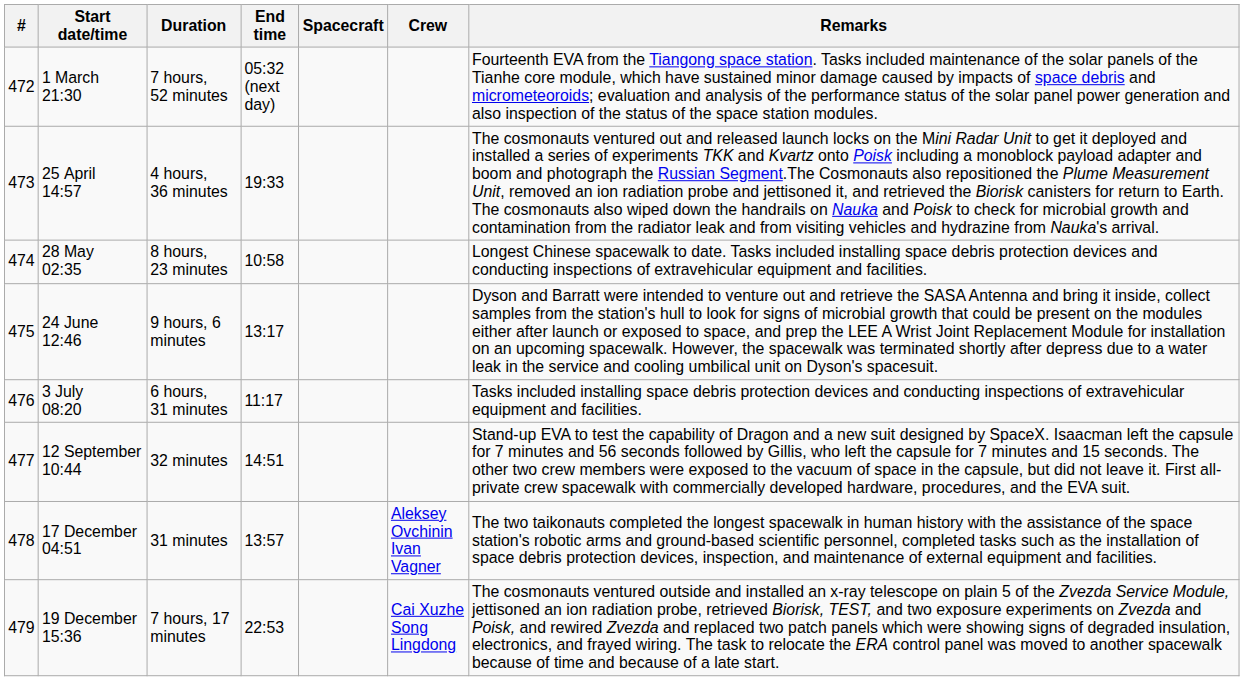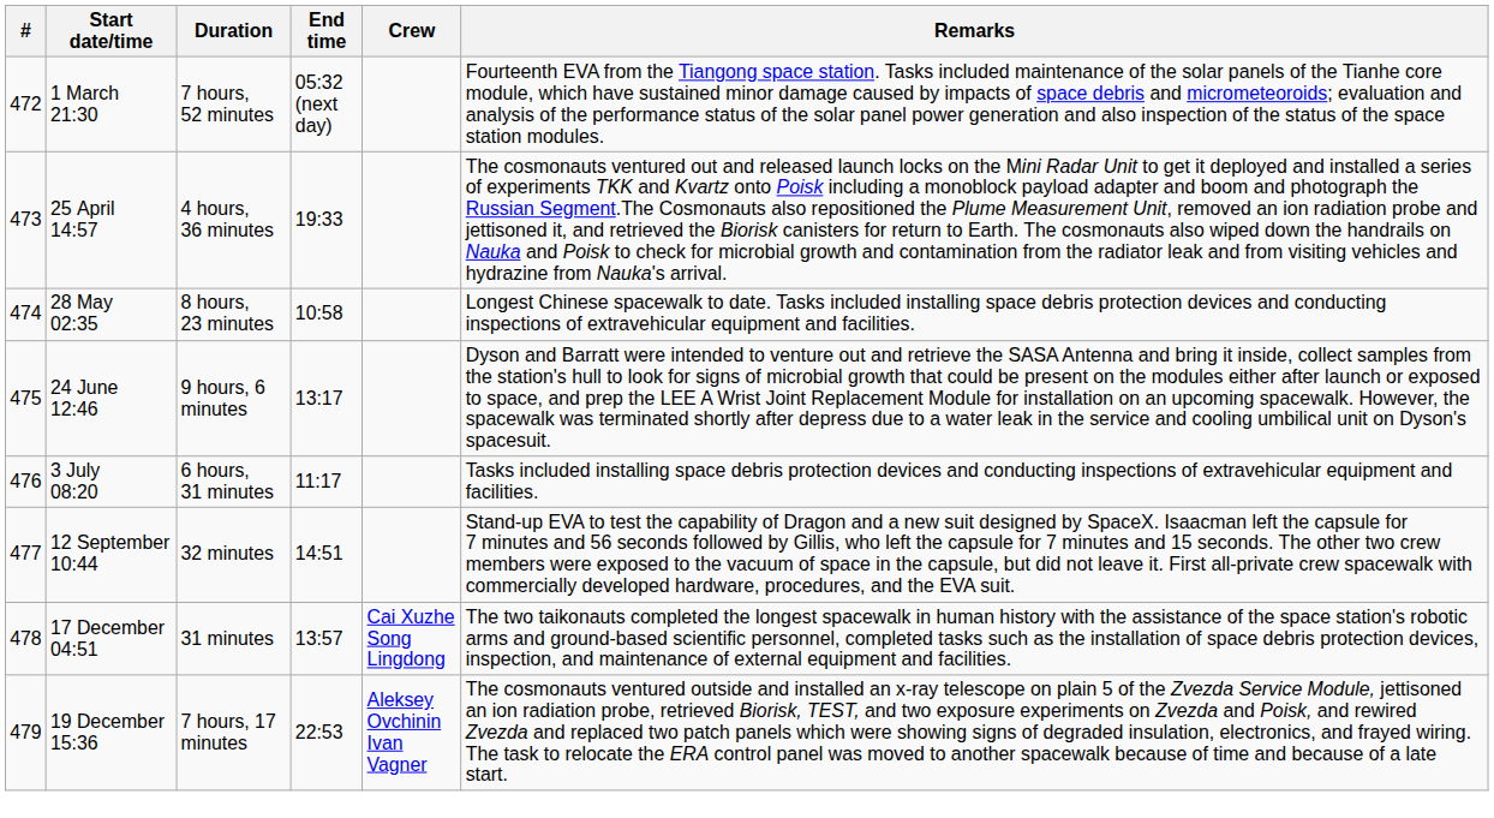 <table class="wikitable sticky-header">
 <tr>
 <th>#</th>
 <th>Start date/time</th>
 <th>Duration</th>
 <th>End time</th>
-<th>Spacecraft</th>
 <th>Crew</th>
 <th>Remarks</th>
 </tr>
 <tr>
 <td>472</td>
 <td>1 March<br>21:30</td>
 <td>7 hours, 52 minutes</td>
 <td>05:32 (next day)</td>
-<td><br></td>
 <td></td>
 <td>Fourteenth EVA from the <a href='#'>Tiangong space station</a>. Tasks included maintenance of the solar panels of the Tianhe core module, which have sustained minor damage caused by impacts of <a href='#'>space debris</a> and <a href='#'>micrometeoroids</a>; evaluation and analysis of the performance status of the solar panel power generation and also inspection of the status of the space station modules.</td>
 </tr>
 <tr>
 <td>473</td>
 <td>25 April<br>14:57</td>
 <td>4 hours, 36 minutes</td>
 <td>19:33</td>
-<td><br></td>
 <td></td>
 <td>The cosmonauts ventured out and released launch locks on the M<em>ini Radar Unit</em> to get it deployed and installed a series of experiments <em>TKK</em> and <em>Kvartz</em> onto <a href='#'> <em>Poisk</em></a> including a monoblock payload adapter and boom and photograph the <a href='#'> Russian Segment</a>.The Cosmonauts also repositioned the <em>Plume Measurement Unit</em>, removed an ion radiation probe and jettisoned it, and retrieved the <em>Biorisk</em> canisters for return to Earth. The cosmonauts also wiped down the handrails on <em><a href='#'> Nauka</a></em> and <em>Poisk</em> to check for microbial growth and contamination from the radiator leak and from visiting vehicles and hydrazine from <em>Nauka</em>'s arrival.</td>
 </tr>
 <tr>
 <td>474</td>
 <td>28 May<br>02:35</td>
 <td>8 hours, 23 minutes</td>
 <td>10:58</td>
-<td><br></td>
 <td></td>
 <td>Longest Chinese spacewalk to date. Tasks included installing space debris protection devices and conducting inspections of extravehicular equipment and facilities.</td>
 </tr>
 <tr>
 <td>475</td>
 <td>24 June<br>12:46</td>
 <td>9 hours, 6 minutes</td>
 <td>13:17</td>
-<td><br></td>
 <td></td>
 <td>Dyson and Barratt were intended to venture out and retrieve the SASA Antenna and bring it inside, collect samples from the station's hull to look for signs of microbial growth that could be present on the modules either after launch or exposed to space, and prep the LEE A Wrist Joint Replacement Module for installation on an upcoming spacewalk. However, the spacewalk was terminated shortly after depress due to a water leak in the service and cooling umbilical unit on Dyson's spacesuit.</td>
 </tr>
 <tr>
 <td>476</td>
 <td>3 July<br>08:20</td>
 <td>6 hours, 31 minutes</td>
 <td>11:17</td>
-<td><br></td>
 <td></td>
 <td>Tasks included installing space debris protection devices and conducting inspections of extravehicular equipment and facilities.</td>
 </tr>
 <tr>
 <td>477</td>
 <td>12 September<br>10:44</td>
 <td>32 minutes</td>
 <td>14:51</td>
-<td><br></td>
 <td></td>
 <td>Stand-up EVA to test the capability of Dragon and a new suit designed by SpaceX. Isaacman left the capsule for 7 minutes and 56 seconds followed by Gillis, who left the capsule for 7 minutes and 15 seconds. The other two crew members were exposed to the vacuum of space in the capsule, but did not leave it. First all-private crew spacewalk with commercially developed hardware, procedures, and the EVA suit.</td>
 </tr>
 <tr>
 <td>478</td>
 <td>17 December<br>04:51</td>
 <td>31 minutes</td>
 <td>13:57</td>
-<td><br></td>
-<td> <a href='#'>Aleksey Ovchinin</a><br> <a href='#'>Ivan Vagner</a></td>
+<td> <a href='#'>Cai Xuzhe</a><br> <a href='#'>Song Lingdong</a></td>
 <td>The two taikonauts completed the longest spacewalk in human history with the assistance of the space station's robotic arms and ground-based scientific personnel, completed tasks such as the installation of space debris protection devices, inspection, and maintenance of external equipment and facilities.</td>
 </tr>
 <tr>
 <td>479</td>
 <td>19 December<br>15:36</td>
 <td>7 hours, 17 minutes</td>
 <td>22:53</td>
-<td><br></td>
-<td> <a href='#'>Cai Xuzhe</a><br> <a href='#'>Song Lingdong</a></td>
+<td> <a href='#'>Aleksey Ovchinin</a><br> <a href='#'>Ivan Vagner</a></td>
 <td>The cosmonauts ventured outside and installed an x-ray telescope on plain 5 of the <em>Zvezda Service Module,</em> jettisoned an ion radiation probe, retrieved <em>Biorisk, TEST,</em> and two exposure experiments on <em>Zvezda</em> and <em>Poisk,</em> and rewired <em>Zvezda</em> and replaced two patch panels which were showing signs of degraded insulation, electronics, and frayed wiring. The task to relocate the <em>ERA</em> control panel was moved to another spacewalk because of time and because of a late start. </td>
 </tr>
 </table>
